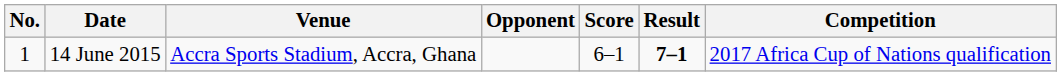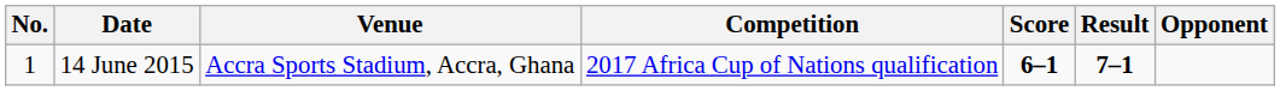 <table class="wikitable">
 <tr>
 <th>No.</th>
 <th>Date</th>
 <th>Venue</th>
-<th>Opponent</th>
+<th>Competition</th>
 <th>Score</th>
 <th>Result</th>
-<th>Competition</th>
+<th>Opponent</th>
 </tr>
 <tr>
 <td align=center>1</td>
 <td>14 June 2015</td>
 <td><a href='#'>Accra Sports Stadium</a>, Accra, Ghana</td>
+<td><a href='#'>2017 Africa Cup of Nations qualification</a></td>
+<td align=center><strong>6–1</strong></td>
+<td align=center><strong>7–1</strong></td>
 <td></td>
-<td align=center>6–1</td>
-<td align=center><strong>7–1</strong></td>
-<td><a href='#'>2017 Africa Cup of Nations qualification</a></td>
 </tr>
 </table>
